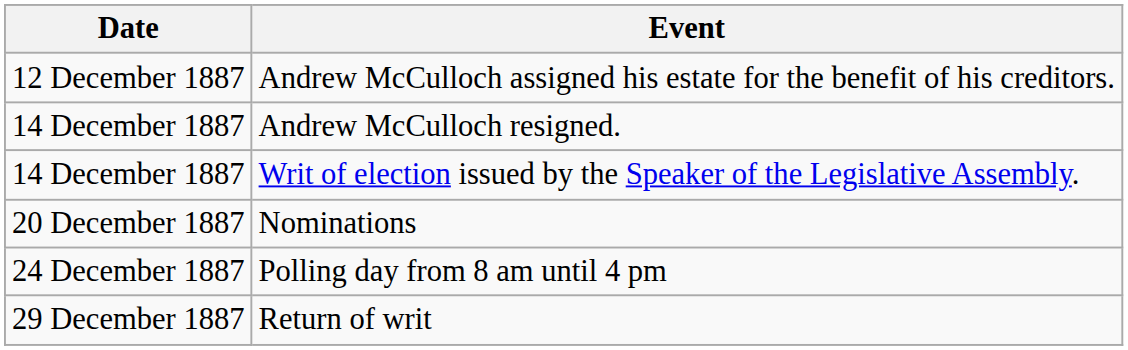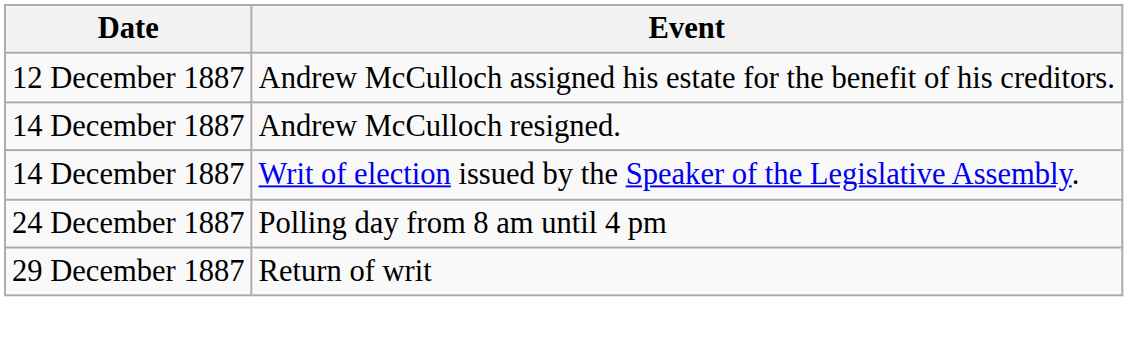 <table class="wikitable">
 <tr>
 <th>Date</th>
 <th>Event</th>
 </tr>
 <tr>
 <td>12 December 1887</td>
 <td>Andrew McCulloch assigned his estate for the benefit of his creditors.</td>
 </tr>
 <tr>
 <td>14 December 1887</td>
 <td>Andrew McCulloch resigned.</td>
 </tr>
 <tr>
 <td>14 December 1887</td>
 <td><a href='#'>Writ of election</a> issued by the <a href='#'>Speaker of the Legislative Assembly</a>.</td>
 </tr>
 <tr>
-<td>20 December 1887</td>
-<td>Nominations</td>
-</tr>
-<tr>
 <td>24 December 1887</td>
 <td>Polling day from 8 am until 4 pm</td>
 </tr>
 <tr>
 <td>29 December 1887</td>
 <td>Return of writ</td>
 </tr>
 </table>
